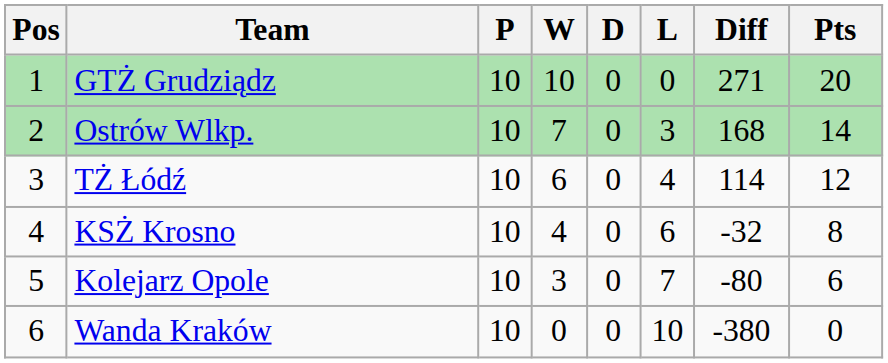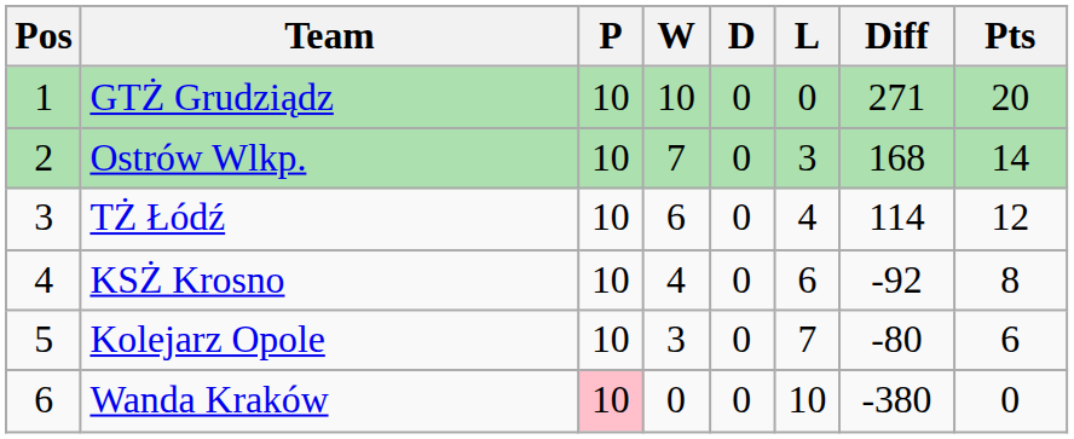 <table class="wikitable" style="font-size: 100%">
 <tr>
 <th width=20>Pos</th>
 <th width=200>Team</th>
 <th width=20>P</th>
 <th width=20>W</th>
 <th width=20>D</th>
 <th width=20>L</th>
 <th width=40>Diff</th>
 <th width=40>Pts</th>
 </tr>
 <tr align=center style="background:#ACE1AF;">
 <td>1</td>
 <td align="left"><a href='#'>GTŻ Grudziądz</a></td>
 <td>10</td>
 <td>10</td>
 <td>0</td>
 <td>0</td>
 <td>271</td>
 <td>20</td>
 </tr>
 <tr align=center style="background:#ACE1AF;">
 <td>2</td>
 <td align="left"><a href='#'>Ostrów Wlkp.</a></td>
 <td>10</td>
 <td>7</td>
 <td>0</td>
 <td>3</td>
 <td>168</td>
 <td>14</td>
 </tr>
 <tr align=center>
 <td>3</td>
 <td align="left"><a href='#'>TŻ Łódź</a></td>
 <td>10</td>
 <td>6</td>
 <td>0</td>
 <td>4</td>
 <td>114</td>
 <td>12</td>
 </tr>
 <tr align=center>
 <td>4</td>
 <td align="left"><a href='#'>KSŻ Krosno</a></td>
 <td>10</td>
 <td>4</td>
 <td>0</td>
 <td>6</td>
-<td>-32</td>
+<td>-92</td>
 <td>8</td>
 </tr>
 <tr align=center>
 <td>5</td>
 <td align="left"><a href='#'>Kolejarz Opole</a></td>
 <td>10</td>
 <td>3</td>
 <td>0</td>
 <td>7</td>
 <td>-80</td>
 <td>6</td>
 </tr>
 <tr align=center>
 <td>6</td>
 <td align="left"><a href='#'>Wanda Kraków</a></td>
-<td>10</td>
+<td style="background: pink;">10</td>
 <td>0</td>
 <td>0</td>
 <td>10</td>
 <td>-380</td>
 <td>0</td>
 </tr>
 </table>
